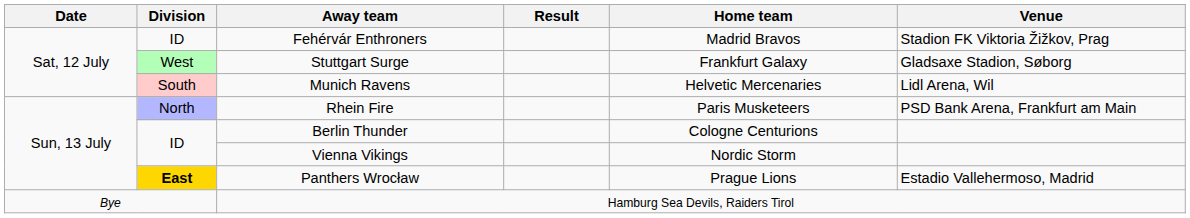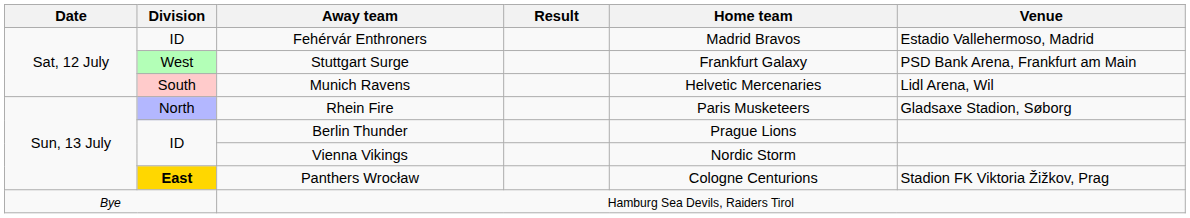 <table class="wikitable mw-collapsible mw-collapsed" style="font-size:95%; text-align:center; width:81em;">
 <tr>
 <th style="width:9em;">Date</th>
 <th style="width:5em;">Division</th>
 <th style="width:20em;">Away team</th>
 <th style="width:7em;">Result</th>
 <th style="width:20em;">Home team</th>
 <th style="width:20em;">Venue</th>
 </tr>
 <tr>
 <td rowspan="3">Sat, 12 July</td>
 <td class="hintergrundfarbe-basis">ID</td>
 <td>Fehérvár Enthroners</td>
 <td></td>
 <td>Madrid Bravos</td>
-<td style="text-align:left;">Stadion FK Viktoria Žižkov, Prag</td>
+<td style="text-align:left;">Estadio Vallehermoso, Madrid</td>
 </tr>
 <tr>
 <td style="background:#B3FFB7">West</td>
 <td>Stuttgart Surge</td>
 <td></td>
 <td>Frankfurt Galaxy</td>
-<td style="text-align:left;">Gladsaxe Stadion, Søborg</td>
+<td style="text-align:left;">PSD Bank Arena, Frankfurt am Main</td>
 </tr>
 <tr>
 <td style="background:#FFCBCB">South</td>
 <td>Munich Ravens</td>
 <td></td>
 <td>Helvetic Mercenaries</td>
 <td style="text-align:left;">Lidl Arena, Wil</td>
 </tr>
 <tr>
 <td rowspan="4">Sun, 13 July</td>
 <td style="background:#B3B7FF">North</td>
 <td>Rhein Fire</td>
 <td></td>
 <td>Paris Musketeers</td>
-<td style="text-align:left;">PSD Bank Arena, Frankfurt am Main</td>
+<td style="text-align:left;">Gladsaxe Stadion, Søborg</td>
 </tr>
 <tr>
 <td rowspan="2" class="hintergrundfarbe-basis">ID</td>
 <td>Berlin Thunder</td>
 <td></td>
-<td>Cologne Centurions</td>
+<td>Prague Lions</td>
 <td style="text-align:left;"></td>
 </tr>
 <tr>
 <td>Vienna Vikings</td>
 <td></td>
 <td>Nordic Storm</td>
 <td style="text-align:left;"></td>
 </tr>
 <tr>
 <td style="background:#FFD700"><strong>East</strong></td>
 <td>Panthers Wrocław</td>
 <td></td>
-<td>Prague Lions</td>
-<td style="text-align:left;">Estadio Vallehermoso, Madrid</td>
+<td>Cologne Centurions</td>
+<td style="text-align:left;">Stadion FK Viktoria Žižkov, Prag</td>
 </tr>
 <tr>
 <td colspan="2"><em><small>Bye</small></em></td>
 <td colspan="4"><small>Hamburg Sea Devils, Raiders Tirol</small></td>
 </tr>
 </table>
